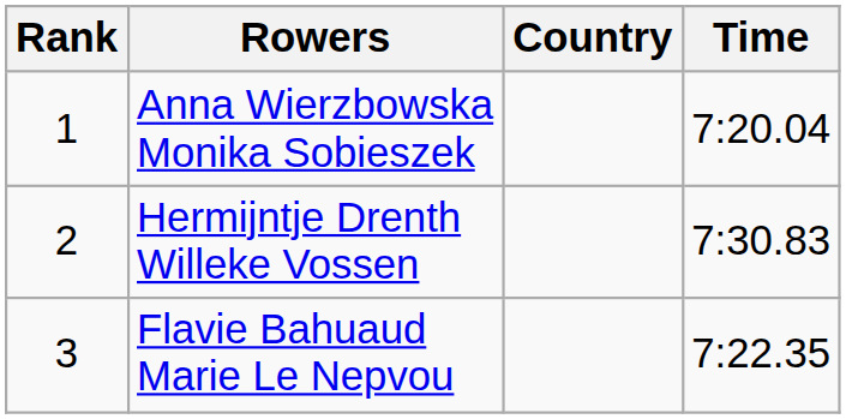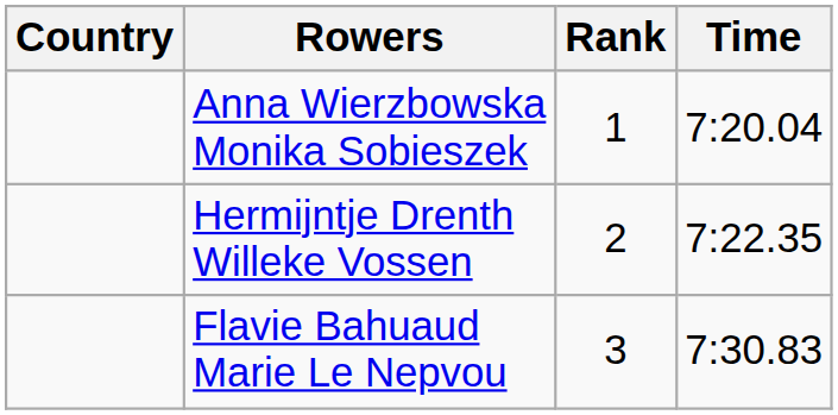 <table class="wikitable" style="text-align:center">
 <tr>
+<th>Country</th>
+<th>Rowers</th>
 <th>Rank</th>
-<th>Rowers</th>
-<th>Country</th>
 <th>Time</th>
 </tr>
 <tr>
+<td align="left"></td>
+<td align="left"><a href='#'>Anna Wierzbowska</a><br><a href='#'>Monika Sobieszek</a></td>
 <td>1</td>
-<td align="left"><a href='#'>Anna Wierzbowska</a><br><a href='#'>Monika Sobieszek</a></td>
-<td align="left"></td>
 <td>7:20.04</td>
 </tr>
 <tr>
+<td align="left"></td>
+<td align="left"><a href='#'>Hermijntje Drenth</a><br><a href='#'>Willeke Vossen</a></td>
 <td>2</td>
-<td align="left"><a href='#'>Hermijntje Drenth</a><br><a href='#'>Willeke Vossen</a></td>
+<td>7:22.35</td>
+</tr>
+<tr>
 <td align="left"></td>
+<td align="left"><a href='#'>Flavie Bahuaud</a><br><a href='#'>Marie Le Nepvou</a></td>
+<td>3</td>
 <td>7:30.83</td>
 </tr>
-<tr>
-<td>3</td>
-<td align="left"><a href='#'>Flavie Bahuaud</a><br><a href='#'>Marie Le Nepvou</a></td>
-<td align="left"></td>
-<td>7:22.35</td>
-</tr>
 </table>
